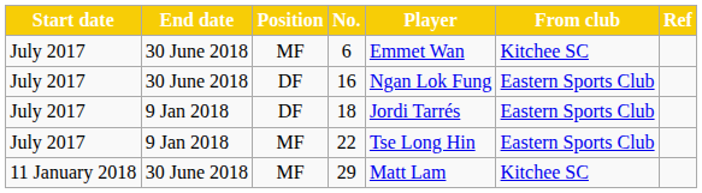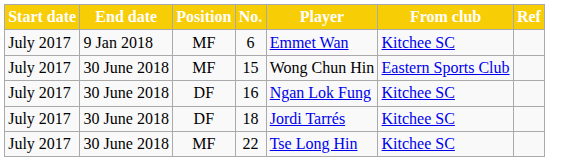 <table class="wikitable sortable">
 <tr>
 <th style="background:#f7cd06; color:white;"><strong>Start date</strong></th>
 <th style="background:#f7cd06; color:white;"><strong>End date</strong></th>
 <th style="background:#f7cd06; color:white;"><strong>Position</strong></th>
 <th style="background:#f7cd06; color:white;"><strong>No.</strong></th>
 <th style="background:#f7cd06; color:white;"><strong>Player</strong></th>
 <th style="background:#f7cd06; color:white;"><strong>From club</strong></th>
 <th style="background:#f7cd06; color:white;"><strong>Ref</strong></th>
 </tr>
 <tr>
 <td>July 2017</td>
-<td>30 June 2018</td>
+<td>9 Jan 2018</td>
 <td style="text-align:center;">MF</td>
 <td style="text-align:center;">6</td>
 <td style="text-align:left;"> <a href='#'>Emmet Wan</a></td>
 <td style="text-align:left;"> <a href='#'>Kitchee SC</a></td>
 <td></td>
 </tr>
 <tr>
 </tr>
 <tr>
+<td>July 2017</td>
+<td>30 June 2018</td>
+<td style="text-align:center;">MF</td>
+<td style="text-align:center;">15</td>
+<td style="text-align:left;"> Wong Chun Hin</td>
+<td style="text-align:left;"> <a href='#'>Eastern Sports Club</a></td>
+<td></td>
+</tr>
+<tr>
 </tr>
 <tr>
 <td>July 2017</td>
 <td>30 June 2018</td>
 <td style="text-align:center;">DF</td>
 <td style="text-align:center;">16</td>
 <td style="text-align:left;"> <a href='#'>Ngan Lok Fung</a></td>
-<td style="text-align:left;"> <a href='#'>Eastern Sports Club</a></td>
+<td style="text-align:left;"> <a href='#'>Kitchee SC</a></td>
 <td></td>
 </tr>
 <tr>
 </tr>
 <tr>
 <td>July 2017</td>
-<td>9 Jan 2018</td>
+<td>30 June 2018</td>
 <td style="text-align:center;">DF</td>
 <td style="text-align:center;">18</td>
 <td style="text-align:left;"> <a href='#'>Jordi Tarrés</a></td>
-<td style="text-align:left;"> <a href='#'>Eastern Sports Club</a></td>
+<td style="text-align:left;"> <a href='#'>Kitchee SC</a></td>
 <td></td>
 </tr>
 <tr>
 </tr>
 <tr>
 <td>July 2017</td>
-<td>9 Jan 2018</td>
+<td>30 June 2018</td>
 <td style="text-align:center;">MF</td>
 <td style="text-align:center;">22</td>
 <td style="text-align:left;"> <a href='#'>Tse Long Hin</a></td>
-<td style="text-align:left;"> <a href='#'>Eastern Sports Club</a></td>
-<td></td>
-</tr>
-<tr>
-<td>11 January 2018</td>
-<td>30 June 2018</td>
-<td style="text-align:center;">MF</td>
-<td style="text-align:center;">29</td>
-<td style="text-align:left;"> <a href='#'>Matt Lam</a></td>
 <td style="text-align:left;"> <a href='#'>Kitchee SC</a></td>
 <td></td>
 </tr>
 </table>
